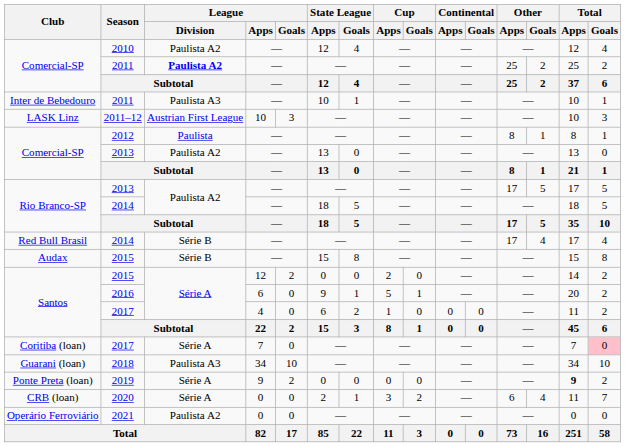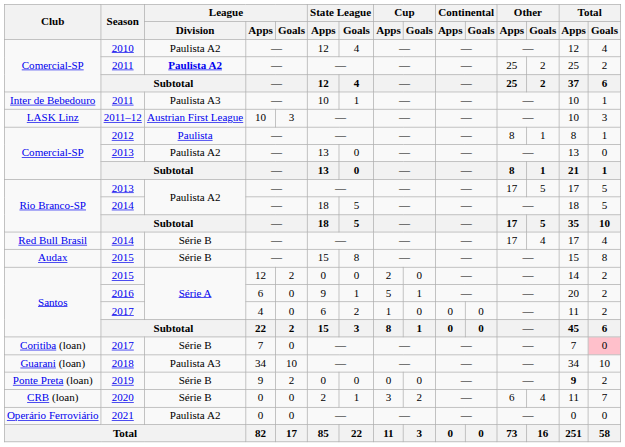 <table class="wikitable" style="text-align: center;">
 <tr>
 <th rowspan="2">Club</th>
 <th rowspan="2">Season</th>
 <th colspan="3">League</th>
 <th colspan="2">State League</th>
 <th colspan="2">Cup</th>
 <th colspan="2">Continental</th>
 <th colspan="2">Other</th>
 <th colspan="2">Total</th>
 </tr>
 <tr>
 <th>Division</th>
 <th>Apps</th>
 <th>Goals</th>
 <th>Apps</th>
 <th>Goals</th>
 <th>Apps</th>
 <th>Goals</th>
 <th>Apps</th>
 <th>Goals</th>
 <th>Apps</th>
 <th>Goals</th>
 <th>Apps</th>
 <th>Goals</th>
 </tr>
 <tr>
 <td rowspan="3" valign="center"><a href='#'>Comercial-SP</a></td>
 <td><a href='#'>2010</a></td>
 <td>Paulista A2</td>
 <td colspan="2">—</td>
 <td>12</td>
 <td>4</td>
 <td colspan="2">—</td>
 <td colspan="2">—</td>
 <td colspan="2">—</td>
 <td>12</td>
 <td>4</td>
 </tr>
 <tr>
 <td><a href='#'>2011</a></td>
 <td><strong><a href='#'>Paulista A2</a></strong></td>
 <td colspan="2">—</td>
 <td colspan="2">—</td>
 <td colspan="2">—</td>
 <td colspan="2">—</td>
 <td>25</td>
 <td>2</td>
 <td>25</td>
 <td>2</td>
 </tr>
 <tr>
 <th colspan="2">Subtotal</th>
 <th colspan="2">—</th>
 <th>12</th>
 <th>4</th>
 <th colspan="2">—</th>
 <th colspan="2">—</th>
 <th>25</th>
 <th>2</th>
 <th>37</th>
 <th>6</th>
 </tr>
 <tr>
 <td valign="center"><a href='#'>Inter de Bebedouro</a></td>
 <td><a href='#'>2011</a></td>
 <td>Paulista A3</td>
 <td colspan="2">—</td>
 <td>10</td>
 <td>1</td>
 <td colspan="2">—</td>
 <td colspan="2">—</td>
 <td colspan="2">—</td>
 <td>10</td>
 <td>1</td>
 </tr>
 <tr>
 <td valign="center"><a href='#'>LASK Linz</a></td>
 <td><a href='#'>2011–12</a></td>
 <td><a href='#'>Austrian First League</a></td>
 <td>10</td>
 <td>3</td>
 <td colspan="2">—</td>
 <td colspan="2">—</td>
 <td colspan="2">—</td>
 <td colspan="2">—</td>
 <td>10</td>
 <td>3</td>
 </tr>
 <tr>
 <td rowspan="3" valign="center"><a href='#'>Comercial-SP</a></td>
 <td><a href='#'>2012</a></td>
 <td><a href='#'>Paulista</a></td>
 <td colspan="2">—</td>
 <td colspan="2">—</td>
 <td colspan="2">—</td>
 <td colspan="2">—</td>
 <td>8</td>
 <td>1</td>
 <td>8</td>
 <td>1</td>
 </tr>
 <tr>
 <td><a href='#'>2013</a></td>
 <td>Paulista A2</td>
 <td colspan="2">—</td>
 <td>13</td>
 <td>0</td>
 <td colspan="2">—</td>
 <td colspan="2">—</td>
 <td colspan="2">—</td>
 <td>13</td>
 <td>0</td>
 </tr>
 <tr>
 <th colspan="2">Subtotal</th>
 <th colspan="2">—</th>
 <th>13</th>
 <th>0</th>
 <th colspan="2">—</th>
 <th colspan="2">—</th>
 <th>8</th>
 <th>1</th>
 <th>21</th>
 <th>1</th>
 </tr>
 <tr>
 <td rowspan="3" valign="center"><a href='#'>Rio Branco-SP</a></td>
 <td><a href='#'>2013</a></td>
 <td rowspan="2">Paulista A2</td>
 <td colspan="2">—</td>
 <td colspan="2">—</td>
 <td colspan="2">—</td>
 <td colspan="2">—</td>
 <td>17</td>
 <td>5</td>
 <td>17</td>
 <td>5</td>
 </tr>
 <tr>
 <td><a href='#'>2014</a></td>
 <td colspan="2">—</td>
 <td>18</td>
 <td>5</td>
 <td colspan="2">—</td>
 <td colspan="2">—</td>
 <td colspan="2">—</td>
 <td>18</td>
 <td>5</td>
 </tr>
 <tr>
 <th colspan="2">Subtotal</th>
 <th colspan="2">—</th>
 <th>18</th>
 <th>5</th>
 <th colspan="2">—</th>
 <th colspan="2">—</th>
 <th>17</th>
 <th>5</th>
 <th>35</th>
 <th>10</th>
 </tr>
 <tr>
 <td valign="center"><a href='#'>Red Bull Brasil</a></td>
 <td><a href='#'>2014</a></td>
 <td>Série B</td>
 <td colspan="2">—</td>
 <td colspan="2">—</td>
 <td colspan="2">—</td>
 <td colspan="2">—</td>
 <td>17</td>
 <td>4</td>
 <td>17</td>
 <td>4</td>
 </tr>
 <tr>
 <td valign="center"><a href='#'>Audax</a></td>
 <td><a href='#'>2015</a></td>
 <td>Série B</td>
 <td colspan="2">—</td>
 <td>15</td>
 <td>8</td>
 <td colspan="2">—</td>
 <td colspan="2">—</td>
 <td colspan="2">—</td>
 <td>15</td>
 <td>8</td>
 </tr>
 <tr>
 <td rowspan="4" valign="center"><a href='#'>Santos</a></td>
 <td><a href='#'>2015</a></td>
 <td rowspan="3"><a href='#'>Série A</a></td>
 <td>12</td>
 <td>2</td>
 <td>0</td>
 <td>0</td>
 <td>2</td>
 <td>0</td>
 <td colspan="2">—</td>
 <td colspan="2">—</td>
 <td>14</td>
 <td>2</td>
 </tr>
 <tr>
 <td><a href='#'>2016</a></td>
 <td>6</td>
 <td>0</td>
 <td>9</td>
 <td>1</td>
 <td>5</td>
 <td>1</td>
 <td colspan="2">—</td>
 <td colspan="2">—</td>
 <td>20</td>
 <td>2</td>
 </tr>
 <tr>
 <td><a href='#'>2017</a></td>
 <td>4</td>
 <td>0</td>
 <td>6</td>
 <td>2</td>
 <td>1</td>
 <td>0</td>
 <td>0</td>
 <td>0</td>
 <td colspan="2">—</td>
 <td>11</td>
 <td>2</td>
 </tr>
 <tr>
 <th colspan="2">Subtotal</th>
 <th>22</th>
 <th>2</th>
 <th>15</th>
 <th>3</th>
 <th>8</th>
 <th>1</th>
 <th>0</th>
 <th>0</th>
 <th colspan="2">—</th>
 <th>45</th>
 <th>6</th>
 </tr>
 <tr>
 <td valign="center"><a href='#'>Coritiba</a> (loan)</td>
 <td><a href='#'>2017</a></td>
-<td>Série A</td>
+<td>Série B</td>
 <td>7</td>
 <td>0</td>
 <td colspan="2">—</td>
 <td colspan="2">—</td>
 <td colspan="2">—</td>
 <td colspan="2">—</td>
 <td>7</td>
 <td style="background: pink;">0</td>
 </tr>
 <tr>
 <td valign="center"><a href='#'>Guarani</a> (loan)</td>
 <td><a href='#'>2018</a></td>
 <td>Paulista A3</td>
 <td>34</td>
 <td>10</td>
 <td colspan="2">—</td>
 <td colspan="2">—</td>
 <td colspan="2">—</td>
 <td colspan="2">—</td>
 <td>34</td>
 <td>10</td>
 </tr>
 <tr>
 <td valign="center"><a href='#'>Ponte Preta</a> (loan)</td>
 <td><a href='#'>2019</a></td>
-<td>Série A</td>
+<td>Série B</td>
 <td>9</td>
 <td>2</td>
 <td>0</td>
 <td>0</td>
 <td>0</td>
 <td>0</td>
 <td colspan="2">—</td>
 <td colspan="2">—</td>
 <td><strong>9</strong></td>
 <td>2</td>
 </tr>
 <tr>
 <td valign="center"><a href='#'>CRB</a> (loan)</td>
 <td><a href='#'>2020</a></td>
-<td>Série A</td>
+<td>Série B</td>
 <td>0</td>
 <td>0</td>
 <td>2</td>
 <td>1</td>
 <td>3</td>
 <td>2</td>
 <td colspan="2">—</td>
 <td>6</td>
 <td>4</td>
 <td>11</td>
 <td>7</td>
 </tr>
 <tr>
 <td valign="center"><a href='#'>Operário Ferroviário</a></td>
 <td><a href='#'>2021</a></td>
 <td>Paulista A2</td>
 <td>0</td>
 <td>0</td>
 <td colspan="2">—</td>
 <td colspan="2">—</td>
 <td colspan="2">—</td>
 <td colspan="2">—</td>
 <td>0</td>
 <td>0</td>
 </tr>
 <tr>
 <th colspan="3"><strong>Total</strong></th>
 <th>82</th>
 <th>17</th>
 <th>85</th>
 <th>22</th>
 <th>11</th>
 <th>3</th>
 <th>0</th>
 <th>0</th>
 <th>73</th>
 <th>16</th>
 <th>251</th>
 <th>58</th>
 </tr>
 </table>
